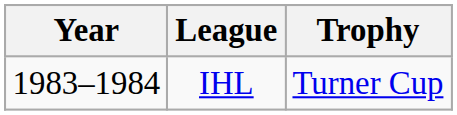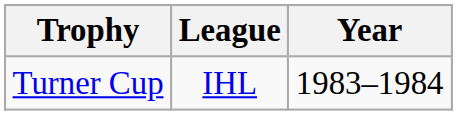 <table class="wikitable" style="text-align:center;">
 <tr>
+<th>Trophy</th>
+<th>League</th>
 <th>Year</th>
-<th>League</th>
-<th>Trophy</th>
 </tr>
 <tr>
+<td><a href='#'>Turner Cup</a></td>
+<td><a href='#'>IHL</a></td>
 <td>1983–1984</td>
-<td><a href='#'>IHL</a></td>
-<td><a href='#'>Turner Cup</a></td>
 </tr>
 </table>
